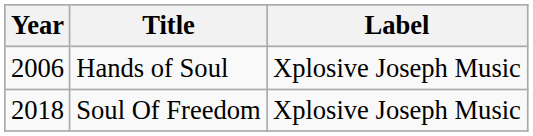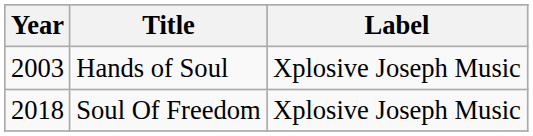 <table class="wikitable">
 <tr>
 <th>Year</th>
 <th>Title</th>
 <th>Label</th>
 </tr>
 <tr>
-<td>2006</td>
+<td>2003</td>
 <td>Hands of Soul</td>
 <td>Xplosive Joseph Music</td>
 </tr>
 <tr>
 <td>2018</td>
 <td>Soul Of Freedom</td>
 <td>Xplosive Joseph Music</td>
 </tr>
 </table>
